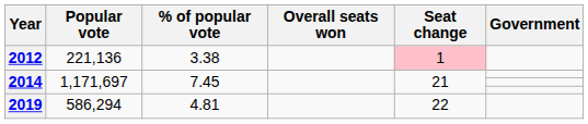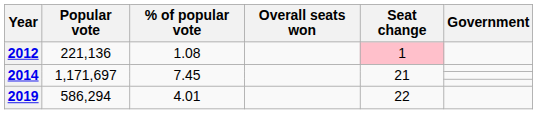 <table class="wikitable" style="text-align:center">
 <tr>
 <th>Year</th>
 <th>Popular vote</th>
 <th>% of popular vote</th>
 <th>Overall seats won</th>
 <th>Seat change</th>
 <th rowspan=1>Government</th>
 </tr>
 <tr>
 <th><a href='#'>2012</a></th>
 <td>221,136</td>
-<td>3.38</td>
+<td>1.08</td>
 <td></td>
 <td style="background: pink;"> 1</td>
 <td></td>
 </tr>
 <tr>
 <th rowspan="3"><a href='#'>2014</a></th>
 <td rowspan="3">1,171,697</td>
 <td rowspan="3">7.45</td>
 <td rowspan="3"></td>
 <td rowspan="3"> 21</td>
 <td></td>
 </tr>
 <tr>
 <td></td>
 </tr>
 <tr>
 <td></td>
 </tr>
 <tr>
 <th><a href='#'>2019</a></th>
 <td>586,294</td>
-<td>4.81</td>
+<td>4.01</td>
 <td></td>
 <td> 22</td>
 <td></td>
 </tr>
 </table>
